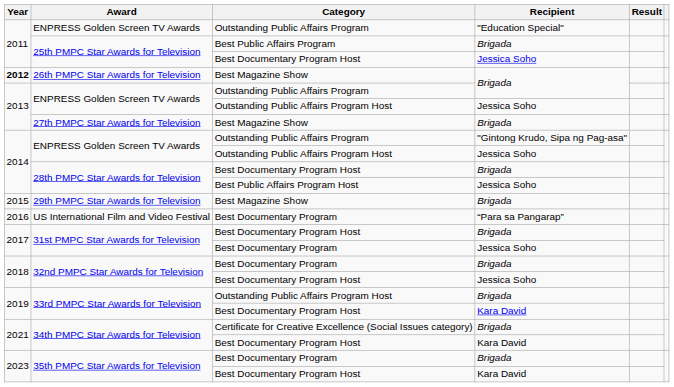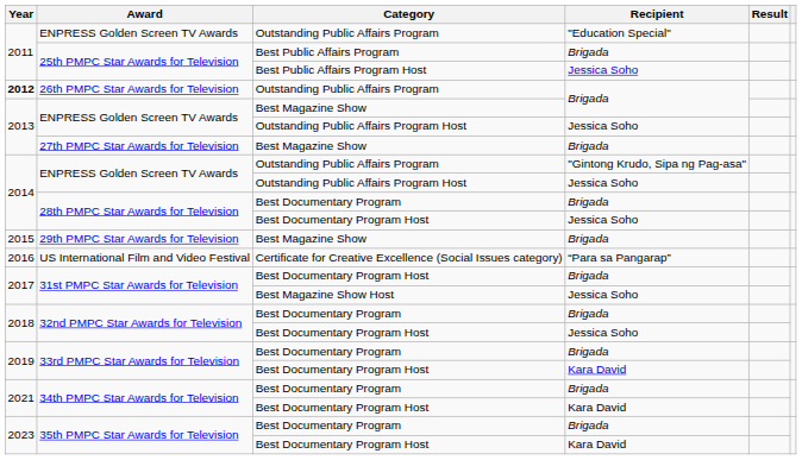 <table class="wikitable">
 <tr>
 <th>Year</th>
 <th>Award</th>
 <th>Category</th>
 <th>Recipient</th>
 <th>Result</th>
 <th></th>
 </tr>
 <tr>
 <td rowspan=3>2011</td>
 <td>ENPRESS Golden Screen TV Awards</td>
 <td>Outstanding Public Affairs Program</td>
 <td>"Education Special"</td>
 <td></td>
 <td></td>
 </tr>
 <tr>
 <td rowspan=2><a href='#'>25th PMPC Star Awards for Television</a></td>
 <td>Best Public Affairs Program</td>
 <td><em>Brigada</em></td>
 <td></td>
 <td rowspan=2></td>
 </tr>
 <tr>
-<td>Best Documentary Program Host</td>
+<td>Best Public Affairs Program Host</td>
 <td><a href='#'>Jessica Soho</a></td>
 <td></td>
 </tr>
 <tr>
 <td><strong>2012</strong></td>
 <td><a href='#'>26th PMPC Star Awards for Television</a></td>
-<td>Best Magazine Show</td>
+<td>Outstanding Public Affairs Program</td>
 <td rowspan=2><em>Brigada</em></td>
 <td></td>
 <td></td>
 </tr>
 <tr>
 <td rowspan=3>2013</td>
 <td rowspan=2>ENPRESS Golden Screen TV Awards</td>
-<td>Outstanding Public Affairs Program</td>
+<td>Best Magazine Show</td>
 <td></td>
 <td rowspan=2></td>
 </tr>
 <tr>
 <td>Outstanding Public Affairs Program Host</td>
 <td>Jessica Soho</td>
 <td></td>
 </tr>
 <tr>
 <td><a href='#'>27th PMPC Star Awards for Television</a></td>
 <td>Best Magazine Show</td>
 <td><em>Brigada</em></td>
 <td></td>
 <td></td>
 </tr>
 <tr>
 <td rowspan=4>2014</td>
 <td rowspan=2>ENPRESS Golden Screen TV Awards</td>
 <td>Outstanding Public Affairs Program</td>
 <td>"Gintong Krudo, Sipa ng Pag-asa"</td>
 <td></td>
 <td rowspan=2></td>
 </tr>
 <tr>
 <td>Outstanding Public Affairs Program Host</td>
 <td>Jessica Soho</td>
 <td></td>
 </tr>
 <tr>
 <td rowspan=2><a href='#'>28th PMPC Star Awards for Television</a></td>
-<td>Best Documentary Program Host</td>
+<td>Best Documentary Program</td>
 <td><em>Brigada</em></td>
 <td></td>
 <td rowspan=2></td>
 </tr>
 <tr>
-<td>Best Public Affairs Program Host</td>
+<td>Best Documentary Program Host</td>
 <td>Jessica Soho</td>
 <td></td>
 </tr>
 <tr>
 <td>2015</td>
 <td><a href='#'>29th PMPC Star Awards for Television</a></td>
 <td>Best Magazine Show</td>
 <td><em>Brigada</em></td>
 <td></td>
 <td></td>
 </tr>
 <tr>
 <td>2016</td>
 <td>US International Film and Video Festival</td>
-<td>Best Documentary Program</td>
+<td>Certificate for Creative Excellence (Social Issues category)</td>
 <td>“Para sa Pangarap”</td>
 <td></td>
 <td></td>
 </tr>
 <tr>
 <td rowspan=2>2017</td>
 <td rowspan=2><a href='#'>31st PMPC Star Awards for Television</a></td>
 <td>Best Documentary Program Host</td>
 <td><em>Brigada</em></td>
 <td></td>
 <td rowspan=2></td>
 </tr>
 <tr>
-<td>Best Documentary Program</td>
+<td>Best Magazine Show Host</td>
 <td>Jessica Soho</td>
 <td></td>
 </tr>
 <tr>
 <td rowspan=2>2018</td>
 <td rowspan=2><a href='#'>32nd PMPC Star Awards for Television</a></td>
 <td>Best Documentary Program</td>
 <td><em>Brigada</em></td>
 <td></td>
 <td rowspan=2></td>
 </tr>
 <tr>
 <td>Best Documentary Program Host</td>
 <td>Jessica Soho</td>
 <td></td>
 </tr>
 <tr>
 <td rowspan=2>2019</td>
 <td rowspan=2><a href='#'>33rd PMPC Star Awards for Television</a></td>
-<td>Outstanding Public Affairs Program Host</td>
+<td>Best Documentary Program</td>
 <td><em>Brigada</em></td>
 <td></td>
 <td rowspan=2></td>
 </tr>
 <tr>
 <td>Best Documentary Program Host</td>
 <td><a href='#'>Kara David</a></td>
 <td></td>
 </tr>
 <tr>
 <td rowspan=2>2021</td>
 <td rowspan=2><a href='#'>34th PMPC Star Awards for Television</a></td>
-<td>Certificate for Creative Excellence (Social Issues category)</td>
+<td>Best Documentary Program</td>
 <td><em>Brigada</em></td>
 <td></td>
 <td rowspan=2></td>
 </tr>
 <tr>
 <td>Best Documentary Program Host</td>
 <td>Kara David</td>
 <td></td>
 </tr>
 <tr>
 <td rowspan=2>2023</td>
 <td rowspan=2><a href='#'>35th PMPC Star Awards for Television</a></td>
 <td>Best Documentary Program</td>
 <td><em>Brigada</em></td>
 <td></td>
 <td rowspan=2></td>
 </tr>
 <tr>
 <td>Best Documentary Program Host</td>
 <td>Kara David</td>
 <td></td>
 </tr>
 </table>
